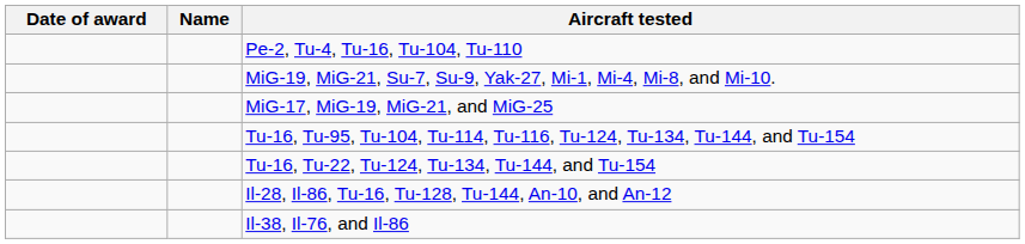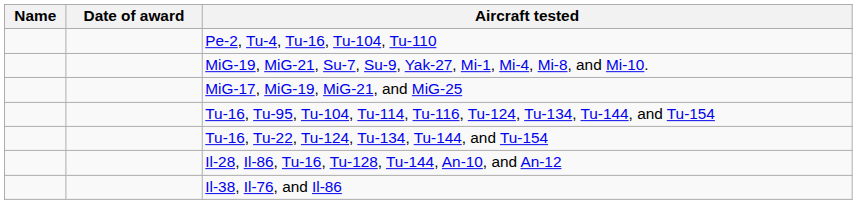 <table class="wikitable sortable" width="100%">
 <tr>
+<th>Name</th>
 <th>Date of award</th>
-<th>Name</th>
 <th>Aircraft tested</th>
 </tr>
 <tr>
+<td><strong></strong><br></td>
 <td></td>
-<td><strong></strong><br></td>
 <td><a href='#'>Pe-2</a>, <a href='#'>Tu-4</a>, <a href='#'>Tu-16</a>, <a href='#'>Tu-104</a>, <a href='#'>Tu-110</a></td>
 </tr>
 <tr>
+<td><strong></strong><br></td>
 <td></td>
-<td><strong></strong><br></td>
 <td><a href='#'>MiG-19</a>, <a href='#'>MiG-21</a>, <a href='#'>Su-7</a>, <a href='#'>Su-9</a>, <a href='#'>Yak-27</a>, <a href='#'>Mi-1</a>, <a href='#'>Mi-4</a>, <a href='#'>Mi-8</a>, and <a href='#'>Mi-10</a>.</td>
 </tr>
 <tr>
+<td><strong></strong><br></td>
 <td></td>
-<td><strong></strong><br></td>
 <td><a href='#'>MiG-17</a>, <a href='#'>MiG-19</a>, <a href='#'>MiG-21</a>, and <a href='#'>MiG-25</a></td>
 </tr>
 <tr>
+<td><strong></strong><br></td>
 <td></td>
-<td><strong></strong><br></td>
 <td><a href='#'>Tu-16</a>, <a href='#'>Tu-95</a>, <a href='#'>Tu-104</a>, <a href='#'>Tu-114</a>, <a href='#'>Tu-116</a>, <a href='#'>Tu-124</a>, <a href='#'>Tu-134</a>, <a href='#'>Tu-144</a>, and <a href='#'>Tu-154</a></td>
 </tr>
 <tr>
+<td><strong></strong><br></td>
 <td></td>
-<td><strong></strong><br></td>
 <td><a href='#'>Tu-16</a>, <a href='#'>Tu-22</a>, <a href='#'>Tu-124</a>, <a href='#'>Tu-134</a>, <a href='#'>Tu-144</a>, and <a href='#'>Tu-154</a></td>
 </tr>
 <tr>
+<td><strong></strong><br></td>
 <td></td>
-<td><strong></strong><br></td>
 <td><a href='#'>Il-28</a>, <a href='#'>Il-86</a>, <a href='#'>Tu-16</a>, <a href='#'>Tu-128</a>, <a href='#'>Tu-144</a>, <a href='#'>An-10</a>, and <a href='#'>An-12</a></td>
 </tr>
 <tr>
+<td><strong></strong><br></td>
 <td></td>
-<td><strong></strong><br></td>
 <td><a href='#'>Il-38</a>, <a href='#'>Il-76</a>, and <a href='#'>Il-86</a></td>
 </tr>
 </table>
